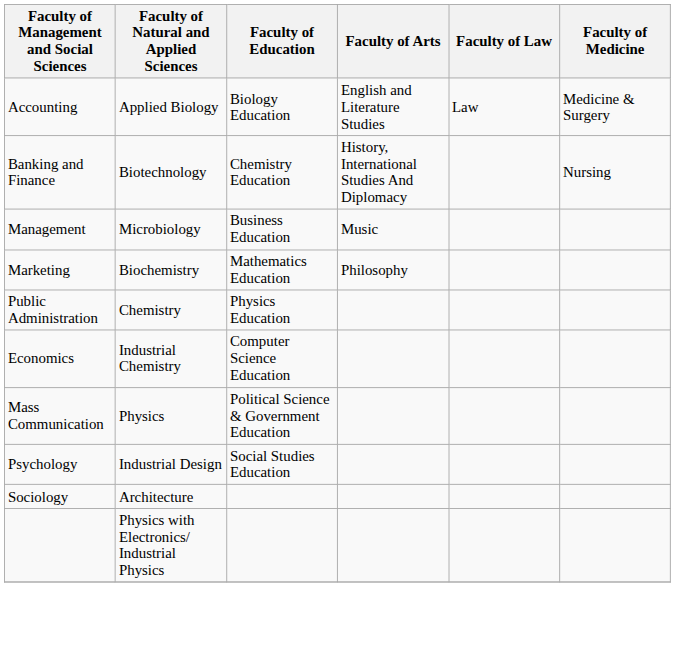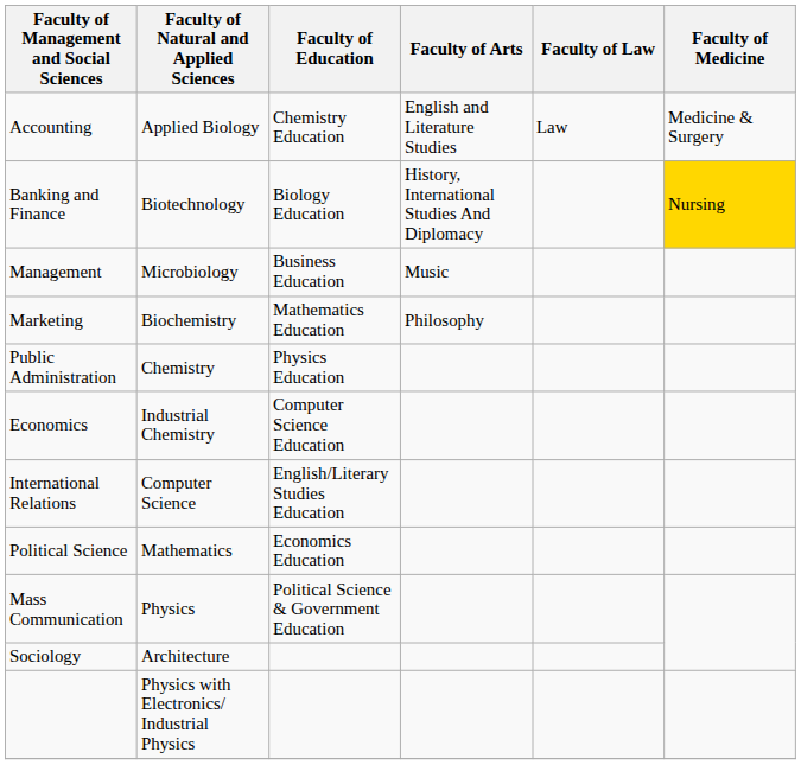 <table class="wikitable sortable">
 <tr class="hintergrundfarbe8">
 <th>Faculty of Management and Social Sciences </th>
 <th>Faculty of Natural and Applied Sciences </th>
 <th>Faculty of Education </th>
 <th>Faculty of Arts </th>
 <th>Faculty of Law </th>
 <th>Faculty of Medicine</th>
 </tr>
 <tr>
 <td style="width: 7em">Accounting</td>
 <td style="width: 7em">Applied Biology</td>
-<td style="width: 7em">Biology Education</td>
+<td>Chemistry Education</td>
 <td style="width: 7em">English and Literature Studies</td>
 <td style="width: 7em">Law</td>
 <td style="width: 7em">Medicine & Surgery</td>
 </tr>
 <tr>
 <td>Banking and Finance</td>
 <td>Biotechnology</td>
-<td>Chemistry Education</td>
+<td style="width: 7em">Biology Education</td>
 <td>History, International Studies And Diplomacy</td>
 <td></td>
-<td>Nursing</td>
+<td style="background: gold;">Nursing</td>
 </tr>
 <tr>
 <td>Management</td>
 <td>Microbiology</td>
 <td>Business Education</td>
 <td>Music</td>
 <td></td>
 <td></td>
 </tr>
 <tr>
 <td>Marketing</td>
 <td>Biochemistry</td>
 <td>Mathematics Education</td>
 <td>Philosophy</td>
 <td></td>
 <td></td>
 </tr>
 <tr>
 <td>Public Administration</td>
 <td>Chemistry</td>
 <td>Physics Education</td>
 <td></td>
 <td></td>
 <td></td>
 </tr>
 <tr>
 <td>Economics</td>
 <td>Industrial Chemistry</td>
 <td>Computer Science Education</td>
 <td></td>
 <td></td>
 <td></td>
 </tr>
 <tr>
-<td>Mass Communication</td>
-<td>Physics</td>
-<td>Political Science & Government Education</td>
+<td>International Relations</td>
+<td>Computer Science</td>
+<td>English/Literary Studies Education</td>
+<td></td>
 <td></td>
 <td></td>
 </tr>
 <tr>
-<td>Psychology</td>
-<td>Industrial Design</td>
-<td>Social Studies Education</td>
+<td>Political Science</td>
+<td>Mathematics</td>
+<td>Economics Education</td>
 <td></td>
+<td></td>
+<td></td>
+</tr>
+<tr>
+<td>Mass Communication</td>
+<td>Physics</td>
+<td>Political Science & Government Education</td>
 <td></td>
 <td></td>
 </tr>
 <tr>
 <td>Sociology</td>
 <td>Architecture</td>
 <td></td>
 <td></td>
 <td></td>
 </tr>
 <tr>
 <td></td>
 <td>Physics with Electronics/ Industrial Physics</td>
 <td></td>
 <td></td>
 <td></td>
 <td></td>
 </tr>
 <tr>
 </tr>
 </table>
